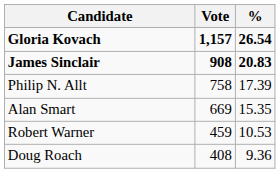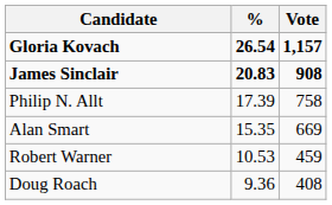 <table class="wikitable">
 <tr>
 <th bgcolor="#DDDDFF" width="200px">Candidate</th>
+<th bgcolor="#DDDDFF">%</th>
 <th bgcolor="#DDDDFF">Vote</th>
-<th bgcolor="#DDDDFF">%</th>
 </tr>
 <tr>
 <td><strong>Gloria Kovach</strong></td>
+<td style="text-align: right;"><strong>26.54</strong></td>
 <td style="text-align: right;"><strong>1,157</strong></td>
-<td style="text-align: right;"><strong>26.54</strong></td>
 </tr>
 <tr>
 <td><strong>James Sinclair</strong></td>
+<td style="text-align: right;"><strong>20.83</strong></td>
 <td style="text-align: right;"><strong>908</strong></td>
-<td style="text-align: right;"><strong>20.83</strong></td>
 </tr>
 <tr>
 <td>Philip N. Allt</td>
+<td style="text-align: right;">17.39</td>
 <td style="text-align: right;">758</td>
-<td style="text-align: right;">17.39</td>
 </tr>
 <tr>
 <td>Alan Smart</td>
+<td style="text-align: right;">15.35</td>
 <td style="text-align: right;">669</td>
-<td style="text-align: right;">15.35</td>
 </tr>
 <tr>
 <td>Robert Warner</td>
+<td style="text-align: right;">10.53</td>
 <td style="text-align: right;">459</td>
-<td style="text-align: right;">10.53</td>
 </tr>
 <tr>
 <td>Doug Roach</td>
+<td style="text-align: right;">9.36</td>
 <td style="text-align: right;">408</td>
-<td style="text-align: right;">9.36</td>
 </tr>
 </table>
